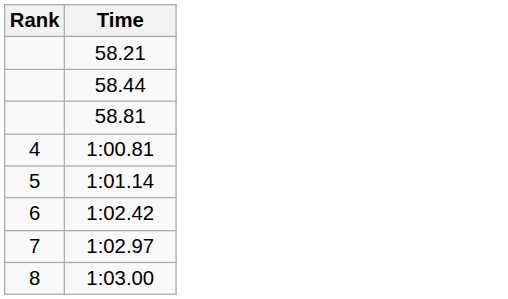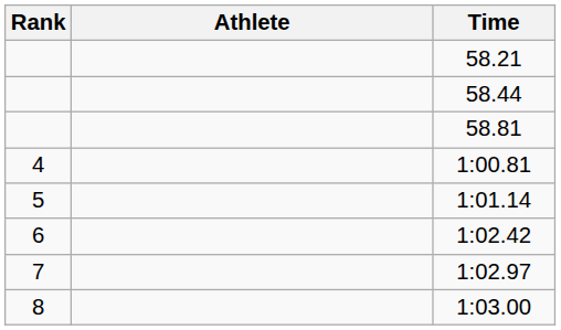 <table class=wikitable style="text-align:center">
 <tr>
 <th width=40>Rank</th>
+<th width=250>Athlete</th>
 <th width=80>Time</th>
 </tr>
 <tr>
 <td></td>
+<td align=left></td>
 <td>58.21</td>
 </tr>
 <tr>
 <td></td>
+<td align=left></td>
 <td>58.44</td>
 </tr>
 <tr>
 <td></td>
+<td align=left></td>
 <td>58.81</td>
 </tr>
 <tr>
 <td>4</td>
+<td align=left></td>
 <td>1:00.81</td>
 </tr>
 <tr>
 <td>5</td>
+<td align=left></td>
 <td>1:01.14</td>
 </tr>
 <tr>
 <td>6</td>
+<td align=left></td>
 <td>1:02.42</td>
 </tr>
 <tr>
 <td>7</td>
+<td align=left></td>
 <td>1:02.97</td>
 </tr>
 <tr>
 <td>8</td>
+<td align=left></td>
 <td>1:03.00</td>
 </tr>
 </table>
